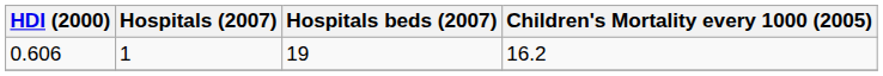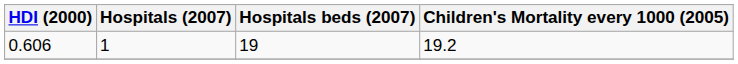 <table class="wikitable" border="1">
 <tr>
 <th><a href='#'>HDI</a> (2000)</th>
 <th>Hospitals (2007)</th>
 <th>Hospitals beds (2007)</th>
 <th>Children's Mortality every 1000 (2005)</th>
 </tr>
 <tr>
 <td>0.606</td>
 <td>1</td>
 <td>19</td>
-<td>16.2</td>
+<td>19.2</td>
 </tr>
 <tr>
 </tr>
 </table>
